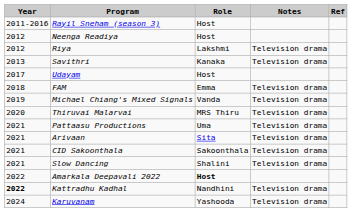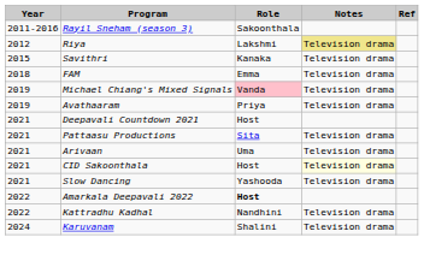 <table class="wikitable sortable">
 <tr>
 <th style="background:#ccc;">Year</th>
 <th style="background:#ccc;">Program</th>
 <th style="background:#ccc;">Role</th>
 <th style="background:#ccc;">Notes</th>
 <th style="background:#ccc;">Ref</th>
 </tr>
 <tr>
 <td>2011-2016</td>
 <td><em><a href='#'>Rayil Sneham (season 3)</a></em></td>
-<td>Host</td>
-<td></td>
-<td></td>
-</tr>
-<tr>
-<td>2012</td>
-<td><em>Neenga Readiya</em></td>
-<td>Host</td>
+<td>Sakoonthala</td>
 <td></td>
 <td></td>
 </tr>
 <tr>
 <td>2012</td>
 <td><em>Riya</em></td>
 <td>Lakshmi</td>
-<td>Television drama</td>
+<td style="background: khaki;">Television drama</td>
 <td></td>
 </tr>
 <tr>
-<td>2013</td>
+<td>2015</td>
 <td><em>Savithri</em></td>
 <td>Kanaka</td>
 <td>Television drama</td>
-<td></td>
-</tr>
-<tr>
-<td>2017</td>
-<td><em><a href='#'>Udayam</a></em></td>
-<td>Host</td>
-<td></td>
 <td></td>
 </tr>
 <tr>
 <td>2018</td>
 <td><em>FAM</em></td>
 <td>Emma</td>
 <td>Television drama</td>
 <td></td>
 </tr>
 <tr>
 <td>2019</td>
 <td><em>Michael Chiang's Mixed Signals</em></td>
-<td>Vanda</td>
+<td style="background: pink;">Vanda</td>
 <td>Television drama</td>
 <td></td>
 </tr>
 <tr>
-<td>2020</td>
-<td><em>Thiruvai Malarvai</em></td>
-<td>MRS Thiru</td>
+<td>2019</td>
+<td><em>Avathaaram</em></td>
+<td>Priya</td>
 <td>Television drama</td>
 <td></td>
 </tr>
 <tr>
 <td>2021</td>
+<td><em>Deepavali Countdown 2021</em></td>
+<td>Host</td>
+<td></td>
+<td></td>
+</tr>
+<tr>
+<td>2021</td>
 <td><em>Pattaasu Productions</em></td>
+<td><a href='#'>Sita</a></td>
+<td>Television drama</td>
+<td></td>
+</tr>
+<tr>
+<td>2021</td>
+<td><em>Arivaan</em></td>
 <td>Uma</td>
 <td>Television drama</td>
 <td></td>
 </tr>
 <tr>
 <td>2021</td>
-<td><em>Arivaan</em></td>
-<td><a href='#'>Sita</a></td>
-<td>Television drama</td>
-<td></td>
-</tr>
-<tr>
-<td>2021</td>
 <td><em>CID Sakoonthala</em></td>
-<td>Sakoonthala</td>
-<td>Television drama</td>
+<td>Host</td>
+<td style="background: lightyellow;">Television drama</td>
 <td></td>
 </tr>
 <tr>
 <td>2021</td>
 <td><em>Slow Dancing</em></td>
-<td>Shalini</td>
+<td>Yashooda</td>
 <td>Television drama</td>
 <td></td>
 </tr>
 <tr>
 <td>2022</td>
 <td><em>Amarkala Deepavali 2022</em></td>
 <td><strong>Host</strong></td>
 <td></td>
 <td></td>
 </tr>
 <tr>
-<td><strong>2022</strong></td>
+<td>2022</td>
 <td><em>Kattradhu Kadhal</em></td>
 <td>Nandhini</td>
 <td>Television drama</td>
 <td></td>
 </tr>
 <tr>
 <td>2024</td>
 <td><em><a href='#'>Karuvanam</a></em></td>
-<td>Yashooda</td>
+<td>Shalini</td>
 <td>Television drama</td>
 <td></td>
 </tr>
 </table>
